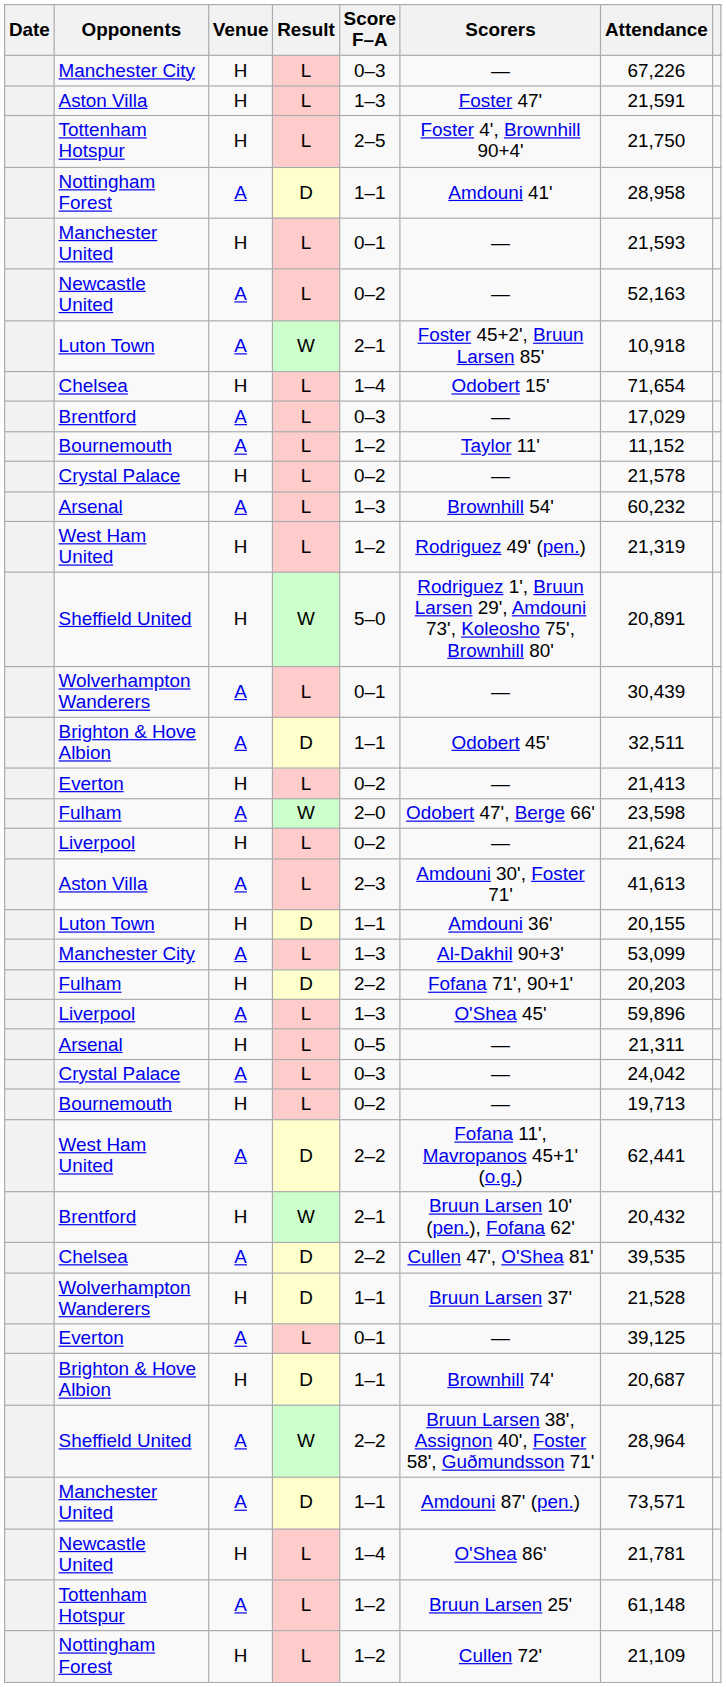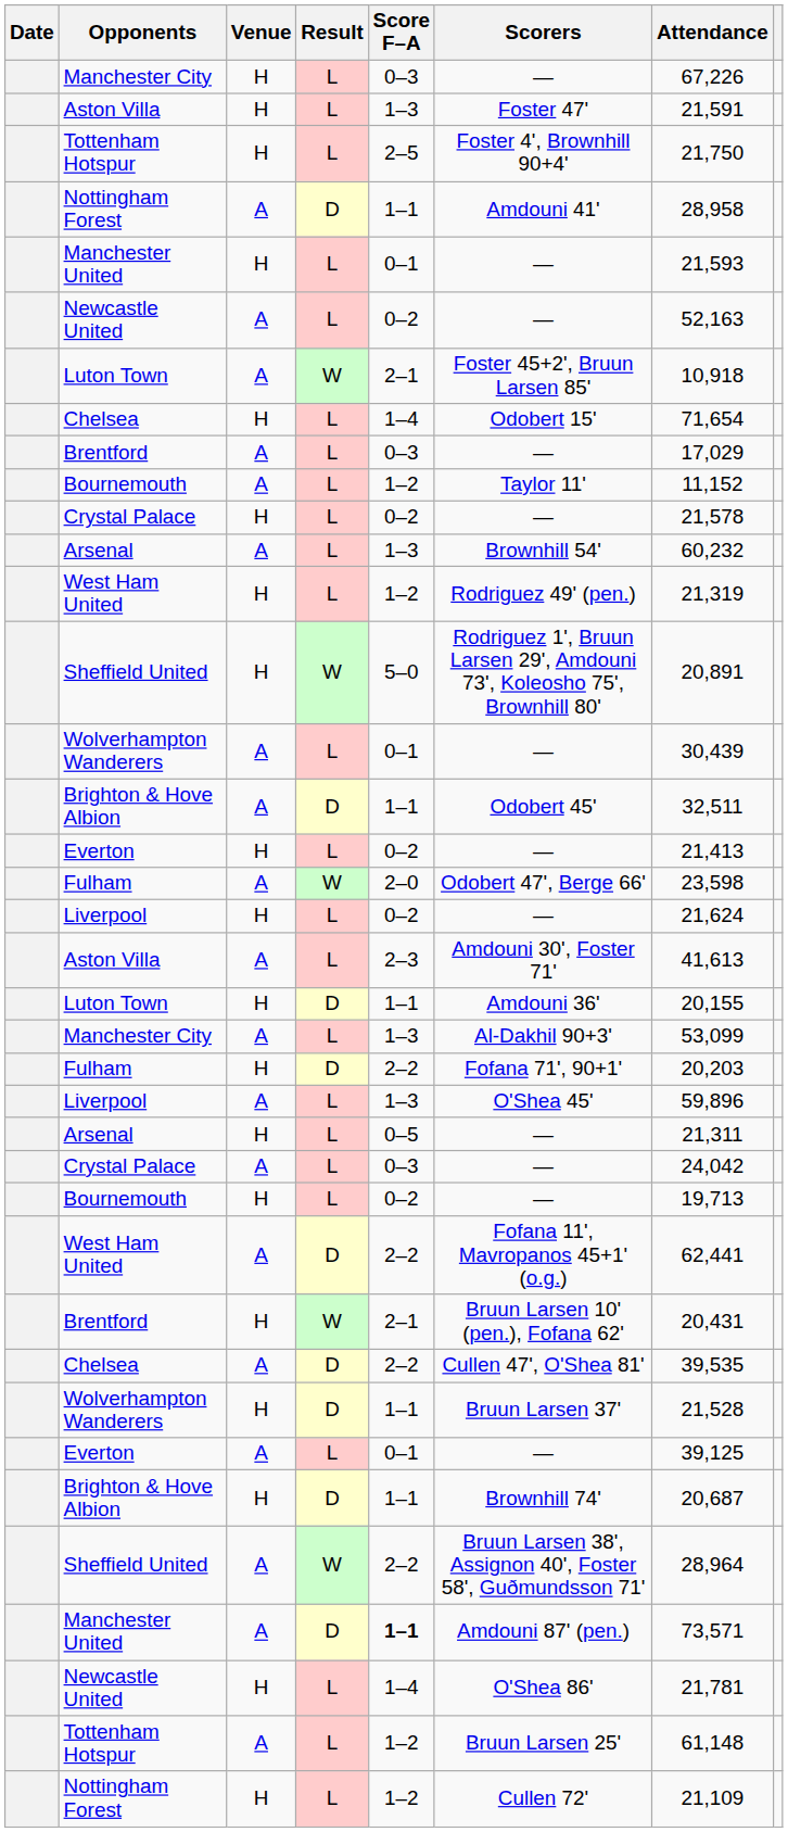 <table class="wikitable plainrowheaders sortable" style="text-align:center">
 <tr>
 <th scope="col">Date</th>
 <th scope="col">Opponents</th>
 <th scope="col">Venue</th>
 <th scope="col">Result</th>
 <th scope="col">Score<br>F–A</th>
 <th scope="col" class="unsortable">Scorers</th>
 <th scope="col">Attendance</th>
 <th scope="col" class="unsortable"></th>
 </tr>
 <tr>
 <th scope="row"></th>
 <td align="left"><a href='#'>Manchester City</a></td>
 <td>H</td>
 <td bgcolor="#ffcccc">L</td>
 <td>0–3</td>
 <td>—</td>
 <td>67,226</td>
 <td></td>
 </tr>
 <tr>
 <th scope="row"></th>
 <td align="left"><a href='#'>Aston Villa</a></td>
 <td>H</td>
 <td bgcolor="#ffcccc">L</td>
 <td>1–3</td>
 <td><a href='#'>Foster</a> 47'</td>
 <td>21,591</td>
 <td></td>
 </tr>
 <tr>
 <th scope="row"></th>
 <td align="left"><a href='#'>Tottenham Hotspur</a></td>
 <td>H</td>
 <td bgcolor="#ffcccc">L</td>
 <td>2–5</td>
 <td><a href='#'>Foster</a> 4', <a href='#'>Brownhill</a> 90+4'</td>
 <td>21,750</td>
 <td></td>
 </tr>
 <tr>
 <th scope="row"></th>
 <td align="left"><a href='#'>Nottingham Forest</a></td>
 <td><a href='#'>A</a></td>
 <td bgcolor="#ffffcc">D</td>
 <td>1–1</td>
 <td><a href='#'>Amdouni</a> 41'</td>
 <td>28,958</td>
 <td></td>
 </tr>
 <tr>
 <th scope="row"></th>
 <td align="left"><a href='#'>Manchester United</a></td>
 <td>H</td>
 <td bgcolor="#ffcccc">L</td>
 <td>0–1</td>
 <td>—</td>
 <td>21,593</td>
 <td></td>
 </tr>
 <tr>
 <th scope="row"></th>
 <td align="left"><a href='#'>Newcastle United</a></td>
 <td><a href='#'>A</a></td>
 <td bgcolor="#ffcccc">L</td>
 <td>0–2</td>
 <td>—</td>
 <td>52,163</td>
 <td></td>
 </tr>
 <tr>
 <th scope="row"></th>
 <td align="left"><a href='#'>Luton Town</a></td>
 <td><a href='#'>A</a></td>
 <td bgcolor="#ccffcc">W</td>
 <td>2–1</td>
 <td><a href='#'>Foster</a> 45+2', <a href='#'>Bruun Larsen</a> 85'</td>
 <td>10,918</td>
 <td></td>
 </tr>
 <tr>
 <th scope="row"></th>
 <td align="left"><a href='#'>Chelsea</a></td>
 <td>H</td>
 <td bgcolor="#ffcccc">L</td>
 <td>1–4</td>
 <td><a href='#'>Odobert</a> 15'</td>
 <td>71,654</td>
 <td></td>
 </tr>
 <tr>
 <th scope="row"></th>
 <td align="left"><a href='#'>Brentford</a></td>
 <td><a href='#'>A</a></td>
 <td bgcolor="#ffcccc">L</td>
 <td>0–3</td>
 <td>—</td>
 <td>17,029</td>
 <td></td>
 </tr>
 <tr>
 <th scope="row"></th>
 <td align="left"><a href='#'>Bournemouth</a></td>
 <td><a href='#'>A</a></td>
 <td bgcolor="#ffcccc">L</td>
 <td>1–2</td>
 <td><a href='#'>Taylor</a> 11'</td>
 <td>11,152</td>
 <td></td>
 </tr>
 <tr>
 <th scope="row"></th>
 <td align="left"><a href='#'>Crystal Palace</a></td>
 <td>H</td>
 <td bgcolor="#ffcccc">L</td>
 <td>0–2</td>
 <td>—</td>
 <td>21,578</td>
 <td></td>
 </tr>
 <tr>
 <th scope="row"></th>
 <td align="left"><a href='#'>Arsenal</a></td>
 <td><a href='#'>A</a></td>
 <td bgcolor="#ffcccc">L</td>
 <td>1–3</td>
 <td><a href='#'>Brownhill</a> 54'</td>
 <td>60,232</td>
 <td></td>
 </tr>
 <tr>
 <th scope="row"></th>
 <td align="left"><a href='#'>West Ham United</a></td>
 <td>H</td>
 <td bgcolor="#ffcccc">L</td>
 <td>1–2</td>
 <td><a href='#'>Rodriguez</a> 49' (<a href='#'>pen.</a>)</td>
 <td>21,319</td>
 <td></td>
 </tr>
 <tr>
 <th scope="row"></th>
 <td align="left"><a href='#'>Sheffield United</a></td>
 <td>H</td>
 <td bgcolor="#ccffcc">W</td>
 <td>5–0</td>
 <td><a href='#'>Rodriguez</a> 1', <a href='#'>Bruun Larsen</a> 29', <a href='#'>Amdouni</a> 73', <a href='#'>Koleosho</a> 75', <a href='#'>Brownhill</a> 80'</td>
 <td>20,891</td>
 <td></td>
 </tr>
 <tr>
 <th scope="row"></th>
 <td align="left"><a href='#'>Wolverhampton Wanderers</a></td>
 <td><a href='#'>A</a></td>
 <td bgcolor="#ffcccc">L</td>
 <td>0–1</td>
 <td>—</td>
 <td>30,439</td>
 <td></td>
 </tr>
 <tr>
 <th scope="row"></th>
 <td align="left"><a href='#'>Brighton & Hove Albion</a></td>
 <td><a href='#'>A</a></td>
 <td bgcolor="#ffffcc">D</td>
 <td>1–1</td>
 <td><a href='#'>Odobert</a> 45'</td>
 <td>32,511</td>
 <td></td>
 </tr>
 <tr>
 <th scope="row"></th>
 <td align="left"><a href='#'>Everton</a></td>
 <td>H</td>
 <td bgcolor="#ffcccc">L</td>
 <td>0–2</td>
 <td>—</td>
 <td>21,413</td>
 <td></td>
 </tr>
 <tr>
 <th scope="row"></th>
 <td align="left"><a href='#'>Fulham</a></td>
 <td><a href='#'>A</a></td>
 <td bgcolor="#ccffcc">W</td>
 <td>2–0</td>
 <td><a href='#'>Odobert</a> 47', <a href='#'>Berge</a> 66'</td>
 <td>23,598</td>
 <td></td>
 </tr>
 <tr>
 <th scope="row"></th>
 <td align="left"><a href='#'>Liverpool</a></td>
 <td>H</td>
 <td bgcolor="#ffcccc">L</td>
 <td>0–2</td>
 <td>—</td>
 <td>21,624</td>
 <td></td>
 </tr>
 <tr>
 <th scope="row"></th>
 <td align="left"><a href='#'>Aston Villa</a></td>
 <td><a href='#'>A</a></td>
 <td bgcolor="#ffcccc">L</td>
 <td>2–3</td>
 <td><a href='#'>Amdouni</a> 30', <a href='#'>Foster</a> 71'</td>
 <td>41,613</td>
 <td></td>
 </tr>
 <tr>
 <th scope="row"></th>
 <td align="left"><a href='#'>Luton Town</a></td>
 <td>H</td>
 <td bgcolor="#ffffcc">D</td>
 <td>1–1</td>
 <td><a href='#'>Amdouni</a> 36'</td>
 <td>20,155</td>
 <td></td>
 </tr>
 <tr>
 <th scope="row"></th>
 <td align="left"><a href='#'>Manchester City</a></td>
 <td><a href='#'>A</a></td>
 <td bgcolor="#ffcccc">L</td>
 <td>1–3</td>
 <td><a href='#'>Al-Dakhil</a> 90+3'</td>
 <td>53,099</td>
 <td></td>
 </tr>
 <tr>
 <th scope="row"></th>
 <td align="left"><a href='#'>Fulham</a></td>
 <td>H</td>
 <td bgcolor="#ffffcc">D</td>
 <td>2–2</td>
 <td><a href='#'>Fofana</a> 71', 90+1'</td>
 <td>20,203</td>
 <td></td>
 </tr>
 <tr>
 <th scope="row"></th>
 <td align="left"><a href='#'>Liverpool</a></td>
 <td><a href='#'>A</a></td>
 <td bgcolor="#ffcccc">L</td>
 <td>1–3</td>
 <td><a href='#'>O'Shea</a> 45'</td>
 <td>59,896</td>
 <td></td>
 </tr>
 <tr>
 <th scope="row"></th>
 <td align="left"><a href='#'>Arsenal</a></td>
 <td>H</td>
 <td bgcolor="#ffcccc">L</td>
 <td>0–5</td>
 <td>—</td>
 <td>21,311</td>
 <td></td>
 </tr>
 <tr>
 <th scope="row"></th>
 <td align="left"><a href='#'>Crystal Palace</a></td>
 <td><a href='#'>A</a></td>
 <td bgcolor="#ffcccc">L</td>
 <td>0–3</td>
 <td>—</td>
 <td>24,042</td>
 <td></td>
 </tr>
 <tr>
 <th scope="row"></th>
 <td align="left"><a href='#'>Bournemouth</a></td>
 <td>H</td>
 <td bgcolor="#ffcccc">L</td>
 <td>0–2</td>
 <td>—</td>
 <td>19,713</td>
 <td></td>
 </tr>
 <tr>
 <th scope="row"></th>
 <td align="left"><a href='#'>West Ham United</a></td>
 <td><a href='#'>A</a></td>
 <td bgcolor="#ffffcc">D</td>
 <td>2–2</td>
 <td><a href='#'>Fofana</a> 11', <a href='#'>Mavropanos</a> 45+1' (<a href='#'>o.g.</a>)</td>
 <td>62,441</td>
 <td></td>
 </tr>
 <tr>
 <th scope="row"></th>
 <td align="left"><a href='#'>Brentford</a></td>
 <td>H</td>
 <td bgcolor="#ccffcc">W</td>
 <td>2–1</td>
 <td><a href='#'>Bruun Larsen</a> 10' (<a href='#'>pen.</a>), <a href='#'>Fofana</a> 62'</td>
-<td>20,432</td>
+<td>20,431</td>
 <td></td>
 </tr>
 <tr>
 <th scope="row"></th>
 <td align="left"><a href='#'>Chelsea</a></td>
 <td><a href='#'>A</a></td>
 <td bgcolor="#ffffcc">D</td>
 <td>2–2</td>
 <td><a href='#'>Cullen</a> 47', <a href='#'>O'Shea</a> 81'</td>
 <td>39,535</td>
 <td></td>
 </tr>
 <tr>
 <th scope="row"></th>
 <td align="left"><a href='#'>Wolverhampton Wanderers</a></td>
 <td>H</td>
 <td bgcolor="#ffffcc">D</td>
 <td>1–1</td>
 <td><a href='#'>Bruun Larsen</a> 37'</td>
 <td>21,528</td>
 <td></td>
 </tr>
 <tr>
 <th scope="row"></th>
 <td align="left"><a href='#'>Everton</a></td>
 <td><a href='#'>A</a></td>
 <td bgcolor="#ffcccc">L</td>
 <td>0–1</td>
 <td>—</td>
 <td>39,125</td>
 <td></td>
 </tr>
 <tr>
 <th scope="row"></th>
 <td align="left"><a href='#'>Brighton & Hove Albion</a></td>
 <td>H</td>
 <td bgcolor="#ffffcc">D</td>
 <td>1–1</td>
 <td><a href='#'>Brownhill</a> 74'</td>
 <td>20,687</td>
 <td></td>
 </tr>
 <tr>
 <th scope="row"></th>
 <td align="left"><a href='#'>Sheffield United</a></td>
 <td><a href='#'>A</a></td>
 <td bgcolor="#ccffcc">W</td>
 <td>2–2</td>
 <td><a href='#'>Bruun Larsen</a> 38', <a href='#'>Assignon</a> 40', <a href='#'>Foster</a> 58', <a href='#'>Guðmundsson</a> 71'</td>
 <td>28,964</td>
 <td></td>
 </tr>
 <tr>
 <th scope="row"></th>
 <td align="left"><a href='#'>Manchester United</a></td>
 <td><a href='#'>A</a></td>
 <td bgcolor="#ffffcc">D</td>
-<td>1–1</td>
+<td><strong>1–1</strong></td>
 <td><a href='#'>Amdouni</a> 87' (<a href='#'>pen.</a>)</td>
 <td>73,571</td>
 <td></td>
 </tr>
 <tr>
 <th scope="row"></th>
 <td align="left"><a href='#'>Newcastle United</a></td>
 <td>H</td>
 <td bgcolor="#ffcccc">L</td>
 <td>1–4</td>
 <td><a href='#'>O'Shea</a> 86'</td>
 <td>21,781</td>
 <td></td>
 </tr>
 <tr>
 <th scope="row"></th>
 <td align="left"><a href='#'>Tottenham Hotspur</a></td>
 <td><a href='#'>A</a></td>
 <td bgcolor="#ffcccc">L</td>
 <td>1–2</td>
 <td><a href='#'>Bruun Larsen</a> 25'</td>
 <td>61,148</td>
 <td></td>
 </tr>
 <tr>
 <th scope="row"></th>
 <td align="left"><a href='#'>Nottingham Forest</a></td>
 <td>H</td>
 <td bgcolor="#ffcccc">L</td>
 <td>1–2</td>
 <td><a href='#'>Cullen</a> 72'</td>
 <td>21,109</td>
 <td></td>
 </tr>
 </table>
